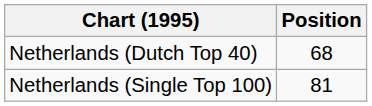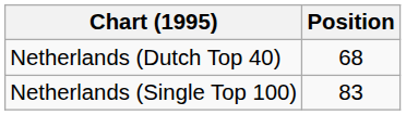 <table class="wikitable sortable">
 <tr>
 <th align="left">Chart (1995)</th>
 <th align="center">Position</th>
 </tr>
 <tr>
 <td align="left">Netherlands (Dutch Top 40)</td>
 <td align="center">68</td>
 </tr>
 <tr>
 <td align="left">Netherlands (Single Top 100)</td>
-<td align="center">81</td>
+<td align="center">83</td>
 </tr>
 </table>
